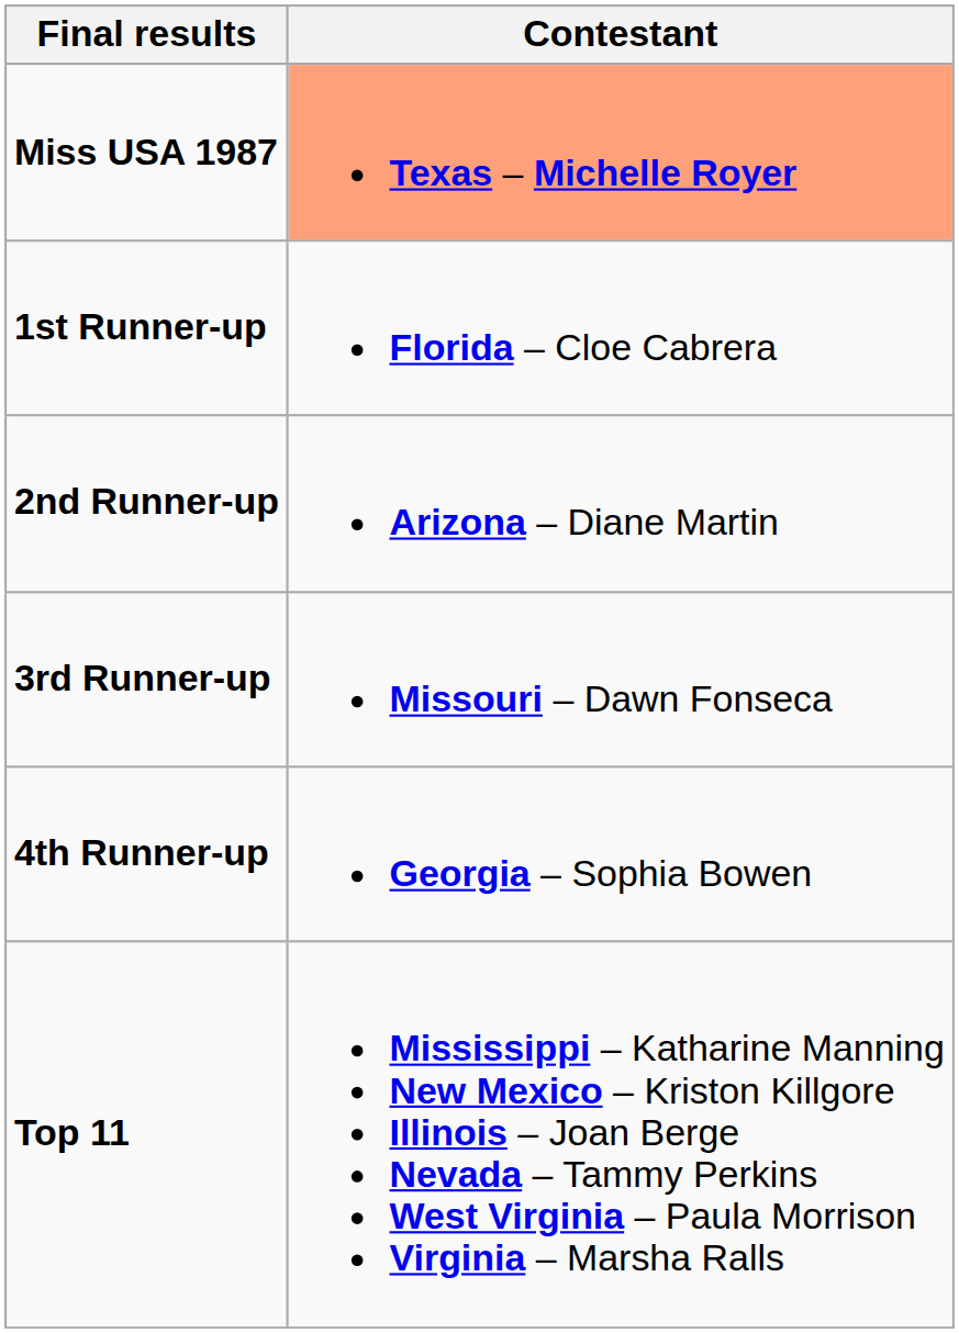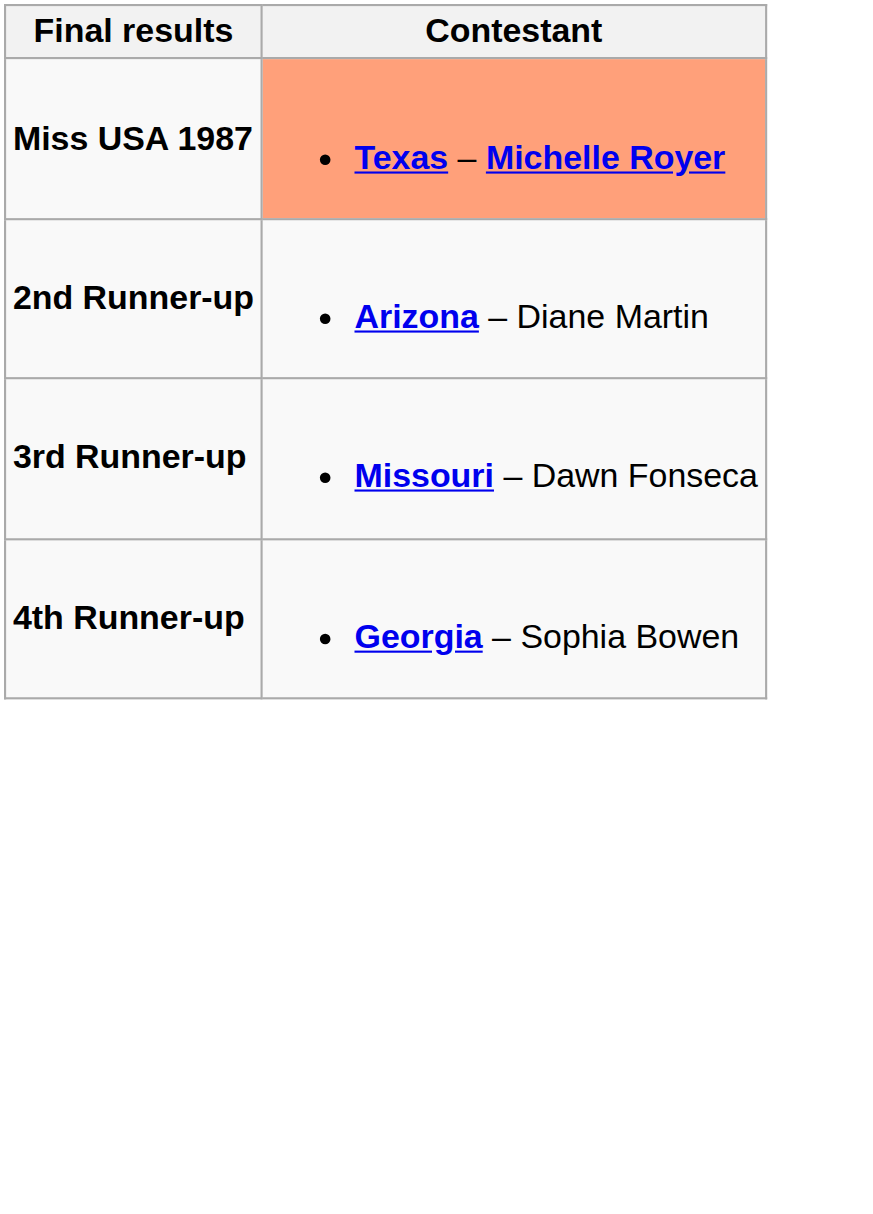 <table class="wikitable">
 <tr>
 <th>Final results</th>
 <th>Contestant</th>
 </tr>
 <tr>
 <td><strong>Miss USA 1987</strong></td>
 <td style="background: lightsalmon;"><br><ul><li><strong> <a href='#'>Texas</a></strong> – <strong><a href='#'>Michelle Royer</a></strong></li></ul></td>
-</tr>
-<tr>
-<td><strong>1st Runner-up</strong></td>
-<td><br><ul><li><strong> <a href='#'>Florida</a></strong> – Cloe Cabrera</li></ul></td>
 </tr>
 <tr>
 <td><strong>2nd Runner-up</strong></td>
 <td><br><ul><li><strong> <a href='#'>Arizona</a></strong> – Diane Martin</li></ul></td>
 </tr>
 <tr>
 <td><strong>3rd Runner-up</strong></td>
 <td><br><ul><li><strong> <a href='#'>Missouri</a></strong> – Dawn Fonseca</li></ul></td>
 </tr>
 <tr>
 <td><strong>4th Runner-up</strong></td>
 <td><br><ul><li><strong> <a href='#'>Georgia</a></strong> – Sophia Bowen</li></ul></td>
 </tr>
-<tr>
-<td><strong>Top 11</strong></td>
-<td><br><ul><li><strong> <a href='#'>Mississippi</a></strong> – Katharine Manning</li><li><strong> <a href='#'>New Mexico</a></strong> – Kriston Killgore</li><li><strong> <a href='#'>Illinois</a></strong> – Joan Berge</li><li><strong> <a href='#'>Nevada</a></strong> – Tammy Perkins</li><li><strong> <a href='#'>West Virginia</a></strong> – Paula Morrison</li><li><strong> <a href='#'>Virginia</a></strong> – Marsha Ralls</li></ul></td>
-</tr>
 </table>
